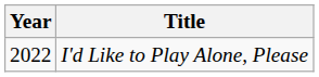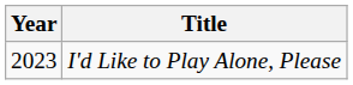 <table class="wikitable sortable">
 <tr>
 <th>Year</th>
 <th>Title</th>
 </tr>
 <tr>
-<td>2022</td>
+<td>2023</td>
 <td><em>I'd Like to Play Alone, Please</em></td>
 </tr>
 </table>
